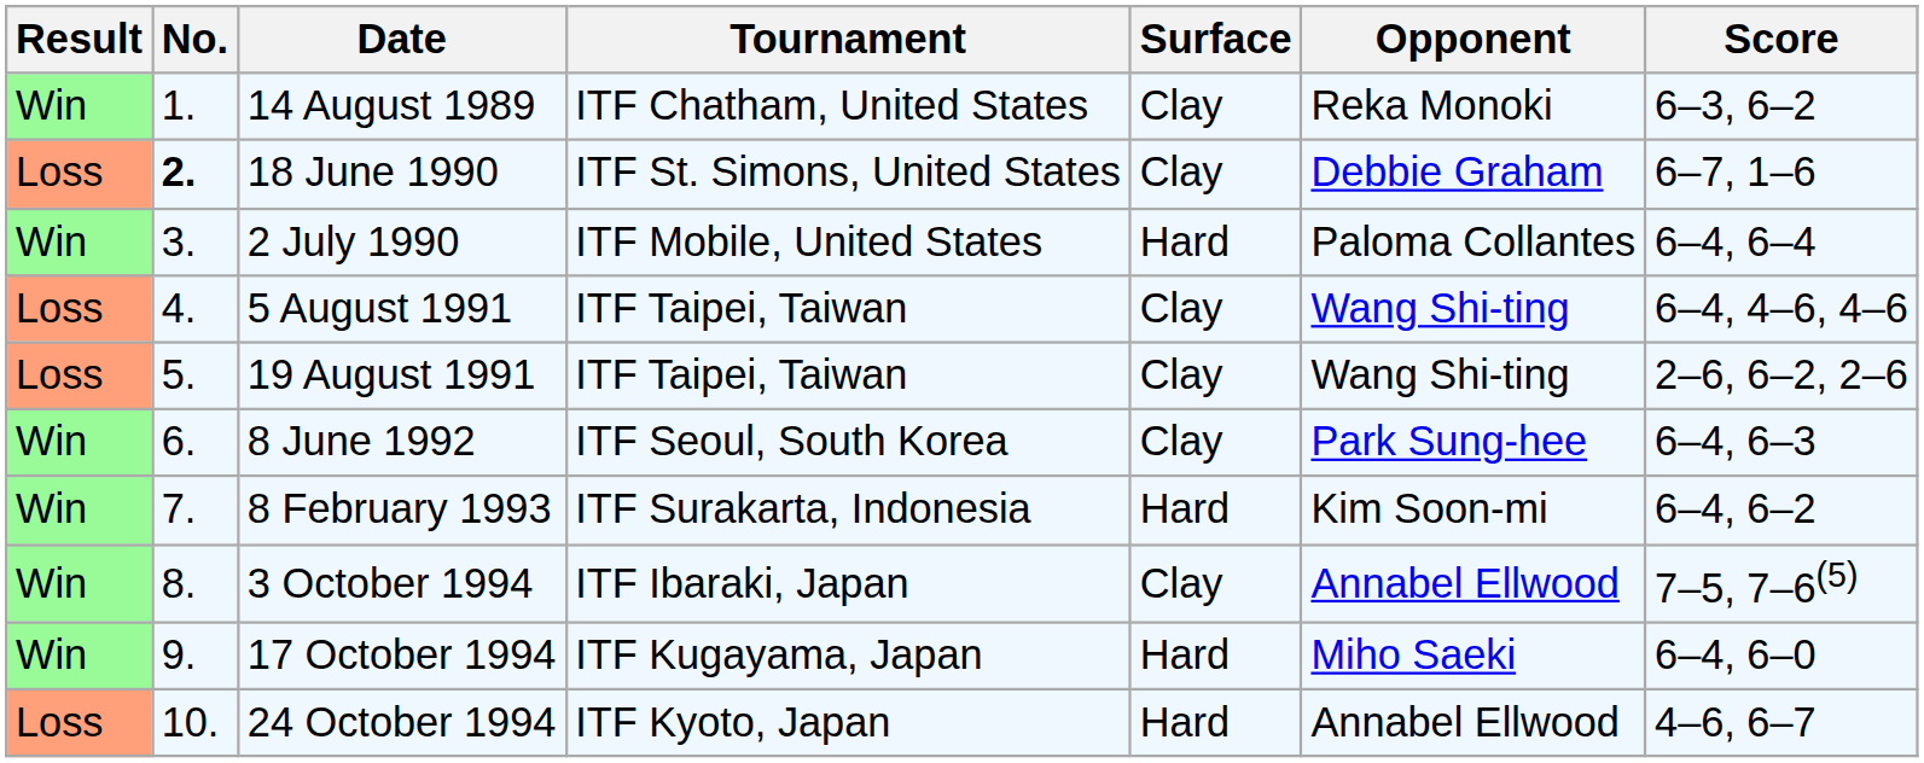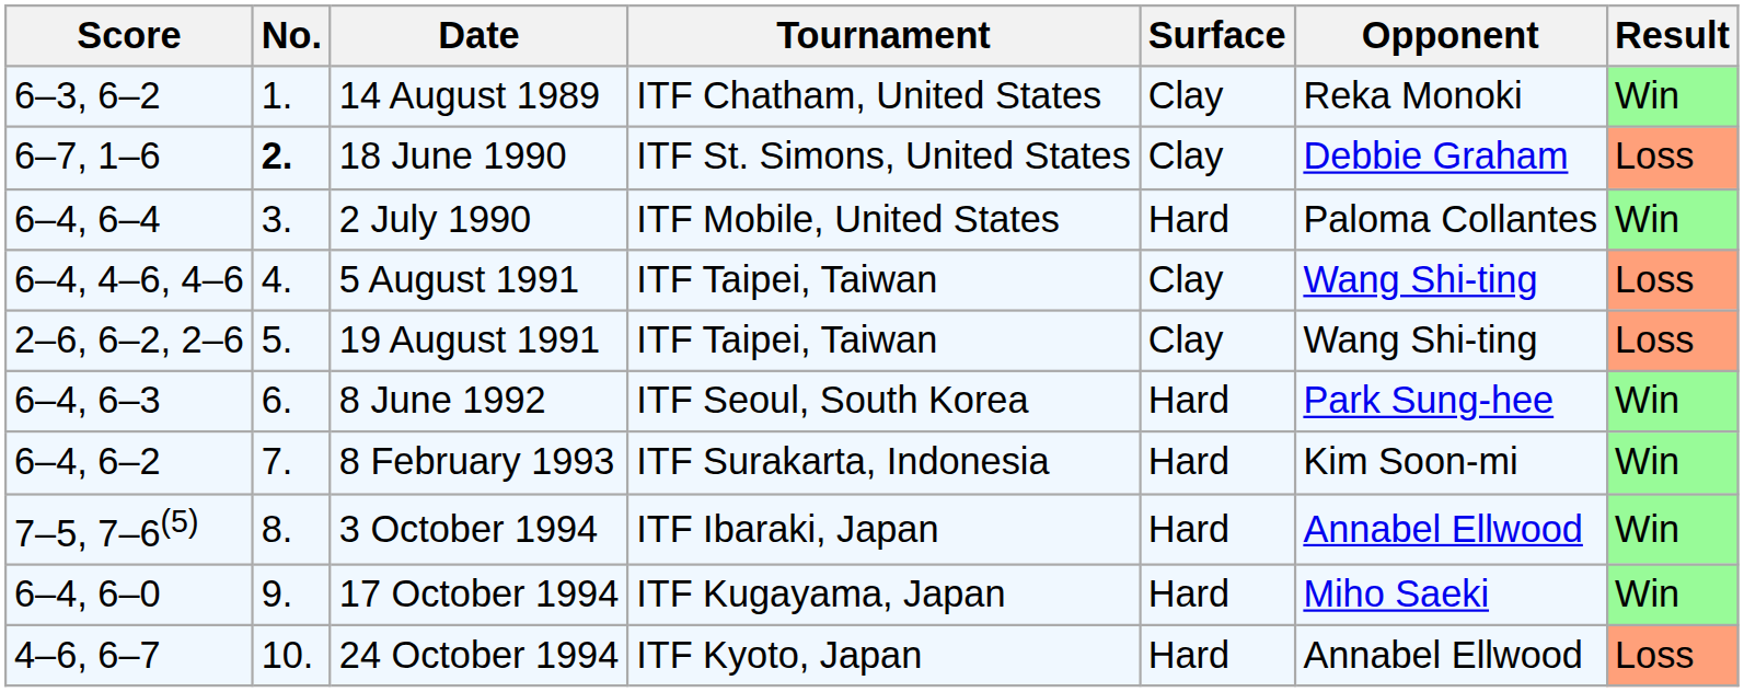 <table class="wikitable" style="font-size:97%">
 <tr>
-<th>Result</th>
+<th>Score</th>
 <th>No.</th>
 <th>Date</th>
 <th>Tournament</th>
 <th>Surface</th>
 <th>Opponent</th>
-<th>Score</th>
+<th>Result</th>
 </tr>
 <tr bgcolor="#f0f8ff">
-<td style="background:#98fb98;">Win</td>
+<td>6–3, 6–2</td>
 <td>1.</td>
 <td>14 August 1989</td>
 <td>ITF Chatham, United States</td>
 <td>Clay</td>
 <td> Reka Monoki</td>
-<td>6–3, 6–2</td>
+<td style="background:#98fb98;">Win</td>
 </tr>
 <tr style="background:#f0f8ff;">
-<td style="background:#ffa07a;">Loss</td>
+<td>6–7, 1–6</td>
 <td><strong>2.</strong></td>
 <td>18 June 1990</td>
 <td>ITF St. Simons, United States</td>
 <td>Clay</td>
 <td> <a href='#'>Debbie Graham</a></td>
-<td>6–7, 1–6</td>
+<td style="background:#ffa07a;">Loss</td>
 </tr>
 <tr bgcolor="#f0f8ff">
-<td style="background:#98fb98;">Win</td>
+<td>6–4, 6–4</td>
 <td>3.</td>
 <td>2 July 1990</td>
 <td>ITF Mobile, United States</td>
 <td>Hard</td>
 <td> Paloma Collantes</td>
-<td>6–4, 6–4</td>
+<td style="background:#98fb98;">Win</td>
 </tr>
 <tr style="background:#f0f8ff;">
-<td style="background:#ffa07a;">Loss</td>
+<td>6–4, 4–6, 4–6</td>
 <td>4.</td>
 <td>5 August 1991</td>
 <td>ITF Taipei, Taiwan</td>
 <td>Clay</td>
 <td> <a href='#'>Wang Shi-ting</a></td>
-<td>6–4, 4–6, 4–6</td>
+<td style="background:#ffa07a;">Loss</td>
 </tr>
 <tr style="background:#f0f8ff;">
-<td style="background:#ffa07a;">Loss</td>
+<td>2–6, 6–2, 2–6</td>
 <td>5.</td>
 <td>19 August 1991</td>
 <td>ITF Taipei, Taiwan</td>
 <td>Clay</td>
 <td> Wang Shi-ting</td>
-<td>2–6, 6–2, 2–6</td>
+<td style="background:#ffa07a;">Loss</td>
 </tr>
 <tr bgcolor="#f0f8ff">
-<td style="background:#98fb98;">Win</td>
+<td>6–4, 6–3</td>
 <td>6.</td>
 <td>8 June 1992</td>
 <td>ITF Seoul, South Korea</td>
-<td>Clay</td>
+<td>Hard</td>
 <td> <a href='#'>Park Sung-hee</a></td>
-<td>6–4, 6–3</td>
+<td style="background:#98fb98;">Win</td>
 </tr>
 <tr bgcolor="#f0f8ff">
-<td style="background:#98fb98;">Win</td>
+<td>6–4, 6–2</td>
 <td>7.</td>
 <td>8 February 1993</td>
 <td>ITF Surakarta, Indonesia</td>
 <td>Hard</td>
 <td> Kim Soon-mi</td>
-<td>6–4, 6–2</td>
+<td style="background:#98fb98;">Win</td>
 </tr>
 <tr bgcolor="#f0f8ff">
-<td style="background:#98fb98;">Win</td>
+<td>7–5, 7–6<sup>(5)</sup></td>
 <td>8.</td>
 <td>3 October 1994</td>
 <td>ITF Ibaraki, Japan</td>
-<td>Clay</td>
+<td>Hard</td>
 <td> <a href='#'>Annabel Ellwood</a></td>
-<td>7–5, 7–6<sup>(5)</sup></td>
+<td style="background:#98fb98;">Win</td>
 </tr>
 <tr bgcolor="#f0f8ff">
-<td style="background:#98fb98;">Win</td>
+<td>6–4, 6–0</td>
 <td>9.</td>
 <td>17 October 1994</td>
 <td>ITF Kugayama, Japan</td>
 <td>Hard</td>
 <td> <a href='#'>Miho Saeki</a></td>
-<td>6–4, 6–0</td>
+<td style="background:#98fb98;">Win</td>
 </tr>
 <tr style="background:#f0f8ff;">
-<td style="background:#ffa07a;">Loss</td>
+<td>4–6, 6–7</td>
 <td>10.</td>
 <td>24 October 1994</td>
 <td>ITF Kyoto, Japan</td>
 <td>Hard</td>
 <td> Annabel Ellwood</td>
-<td>4–6, 6–7</td>
+<td style="background:#ffa07a;">Loss</td>
 </tr>
 </table>
